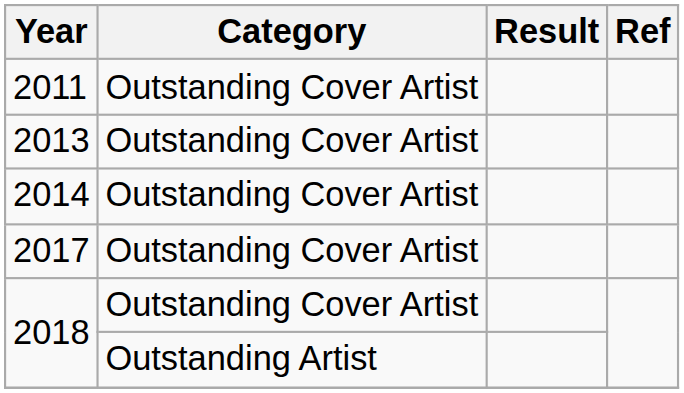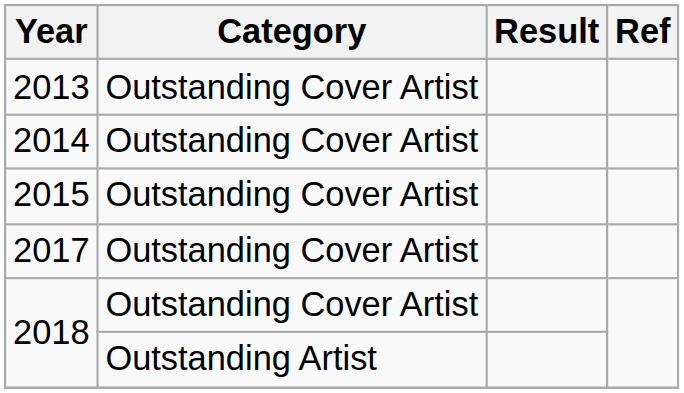 <table class="wikitable sortable">
 <tr>
 <th>Year</th>
 <th>Category</th>
 <th>Result</th>
 <th>Ref</th>
-</tr>
-<tr>
-<td>2011</td>
-<td>Outstanding Cover Artist</td>
-<td></td>
-<td></td>
 </tr>
 <tr>
 <td>2013</td>
 <td>Outstanding Cover Artist</td>
 <td></td>
 <td></td>
 </tr>
 <tr>
 <td>2014</td>
+<td>Outstanding Cover Artist</td>
+<td></td>
+<td></td>
+</tr>
+<tr>
+<td>2015</td>
 <td>Outstanding Cover Artist</td>
 <td></td>
 <td></td>
 </tr>
 <tr>
 <td>2017</td>
 <td>Outstanding Cover Artist</td>
 <td></td>
 <td></td>
 </tr>
 <tr>
 <td rowspan=2>2018</td>
 <td>Outstanding Cover Artist</td>
 <td></td>
 <td rowspan=2></td>
 </tr>
 <tr>
 <td>Outstanding Artist</td>
 <td></td>
 </tr>
 <tr>
 </tr>
 </table>
